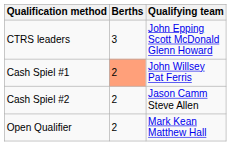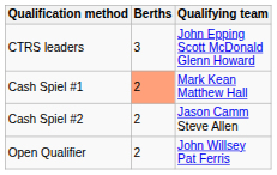 <table class="wikitable" border="1">
 <tr>
 <th>Qualification method</th>
 <th>Berths</th>
 <th>Qualifying team</th>
 </tr>
 <tr>
 <td>CTRS leaders</td>
 <td>3</td>
 <td><a href='#'>John Epping</a> <br> <a href='#'>Scott McDonald</a><br> <a href='#'>Glenn Howard</a></td>
 </tr>
 <tr>
 <td>Cash Spiel #1</td>
 <td style="background: lightsalmon;">2</td>
-<td><a href='#'>John Willsey</a> <br> <a href='#'>Pat Ferris</a></td>
+<td><a href='#'>Mark Kean</a> <br> <a href='#'>Matthew Hall</a></td>
 </tr>
 <tr>
 <td>Cash Spiel #2</td>
 <td>2</td>
 <td><a href='#'>Jason Camm</a> <br> Steve Allen</td>
 </tr>
 <tr>
 <td>Open Qualifier</td>
 <td>2</td>
-<td><a href='#'>Mark Kean</a> <br> <a href='#'>Matthew Hall</a></td>
+<td><a href='#'>John Willsey</a> <br> <a href='#'>Pat Ferris</a></td>
 </tr>
 </table>
